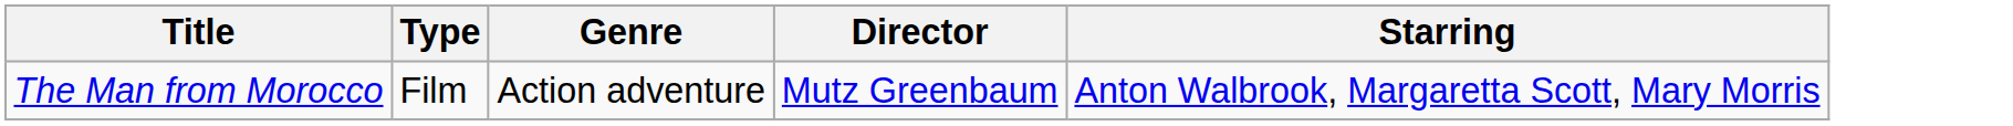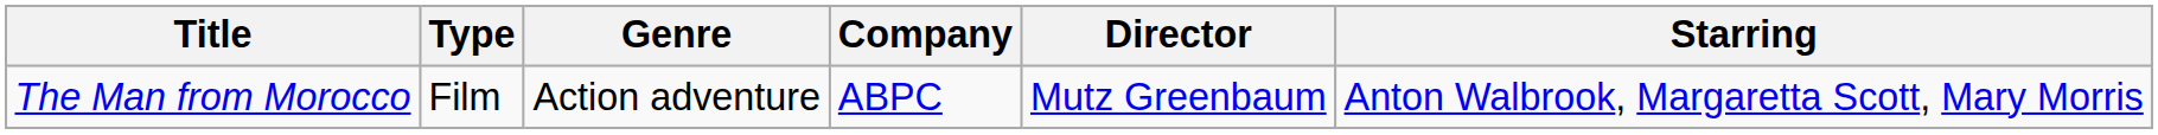 <table class="wikitable unsortable">
 <tr>
 <th>Title</th>
 <th>Type</th>
 <th>Genre</th>
+<th>Company</th>
 <th>Director</th>
 <th>Starring</th>
 </tr>
 <tr>
 <td><em><a href='#'>The Man from Morocco</a></em></td>
 <td>Film</td>
 <td>Action adventure</td>
+<td><a href='#'>ABPC</a></td>
 <td><a href='#'>Mutz Greenbaum</a></td>
 <td><a href='#'>Anton Walbrook</a>, <a href='#'>Margaretta Scott</a>, <a href='#'>Mary Morris</a></td>
 </tr>
 </table>
